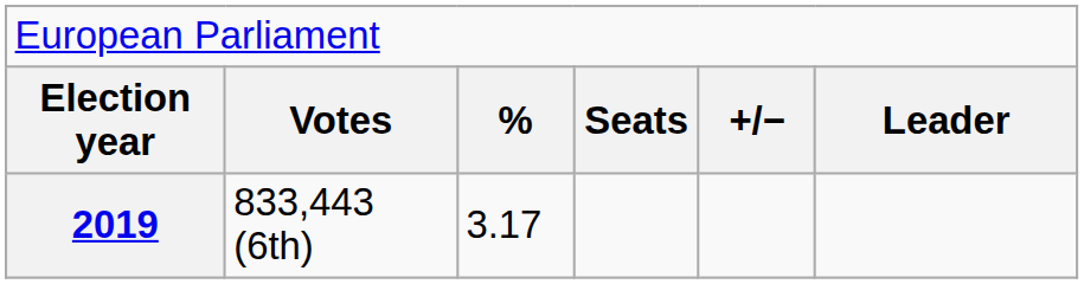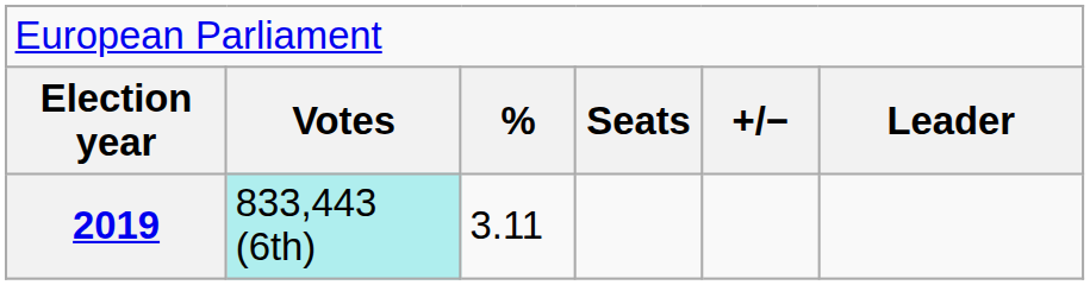 <table class="wikitable" style="width:50%; border:1px #AAAAFF solid">
 <tr>
 <td colspan="6"><a href='#'>European Parliament</a></td>
 </tr>
 <tr>
 <th width="13%">Election year</th>
 <th width="16%">Votes</th>
 <th width="6%">%</th>
 <th width="1%">Seats</th>
 <th width="8%">+/−</th>
 <th width="18%">Leader</th>
 </tr>
 <tr>
 <th><a href='#'>2019</a></th>
-<td>833,443 (6th)</td>
-<td>3.17</td>
+<td style="background: paleturquoise;">833,443 (6th)</td>
+<td>3.11</td>
 <td></td>
 <td></td>
 <td></td>
 </tr>
 </table>
